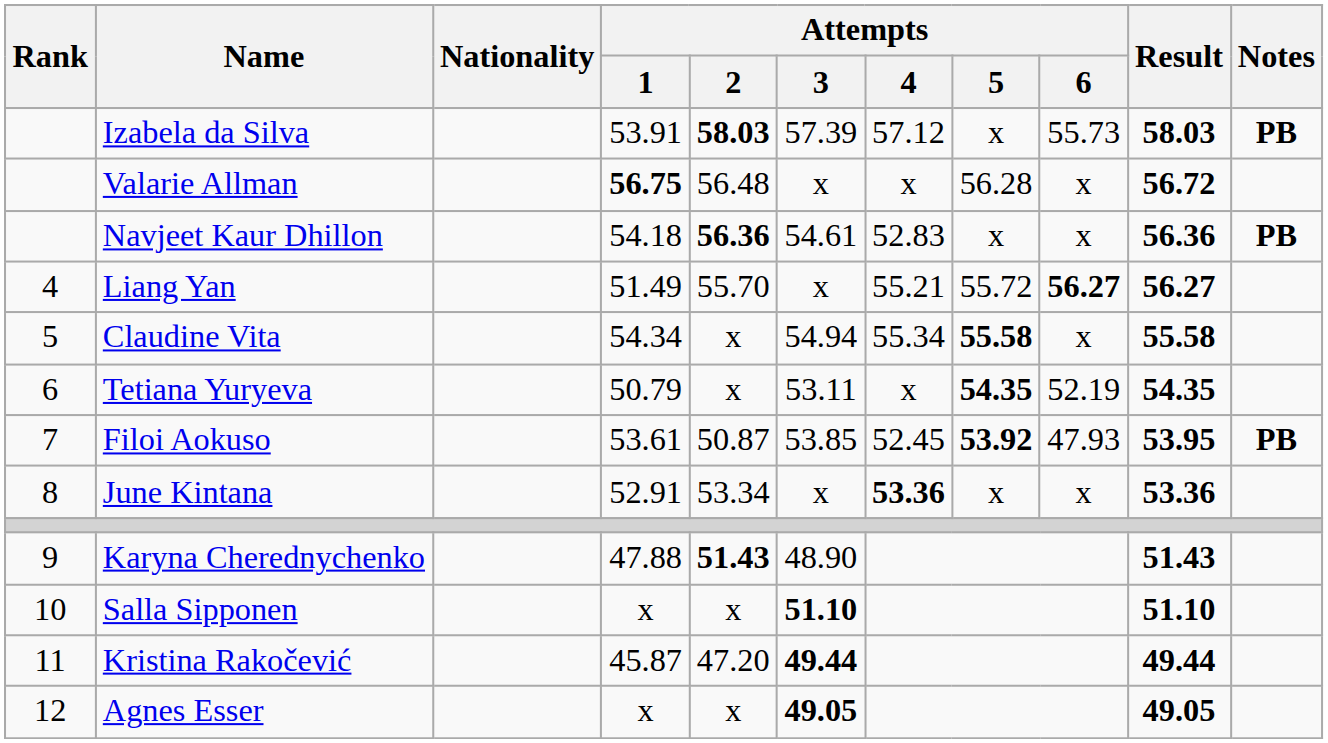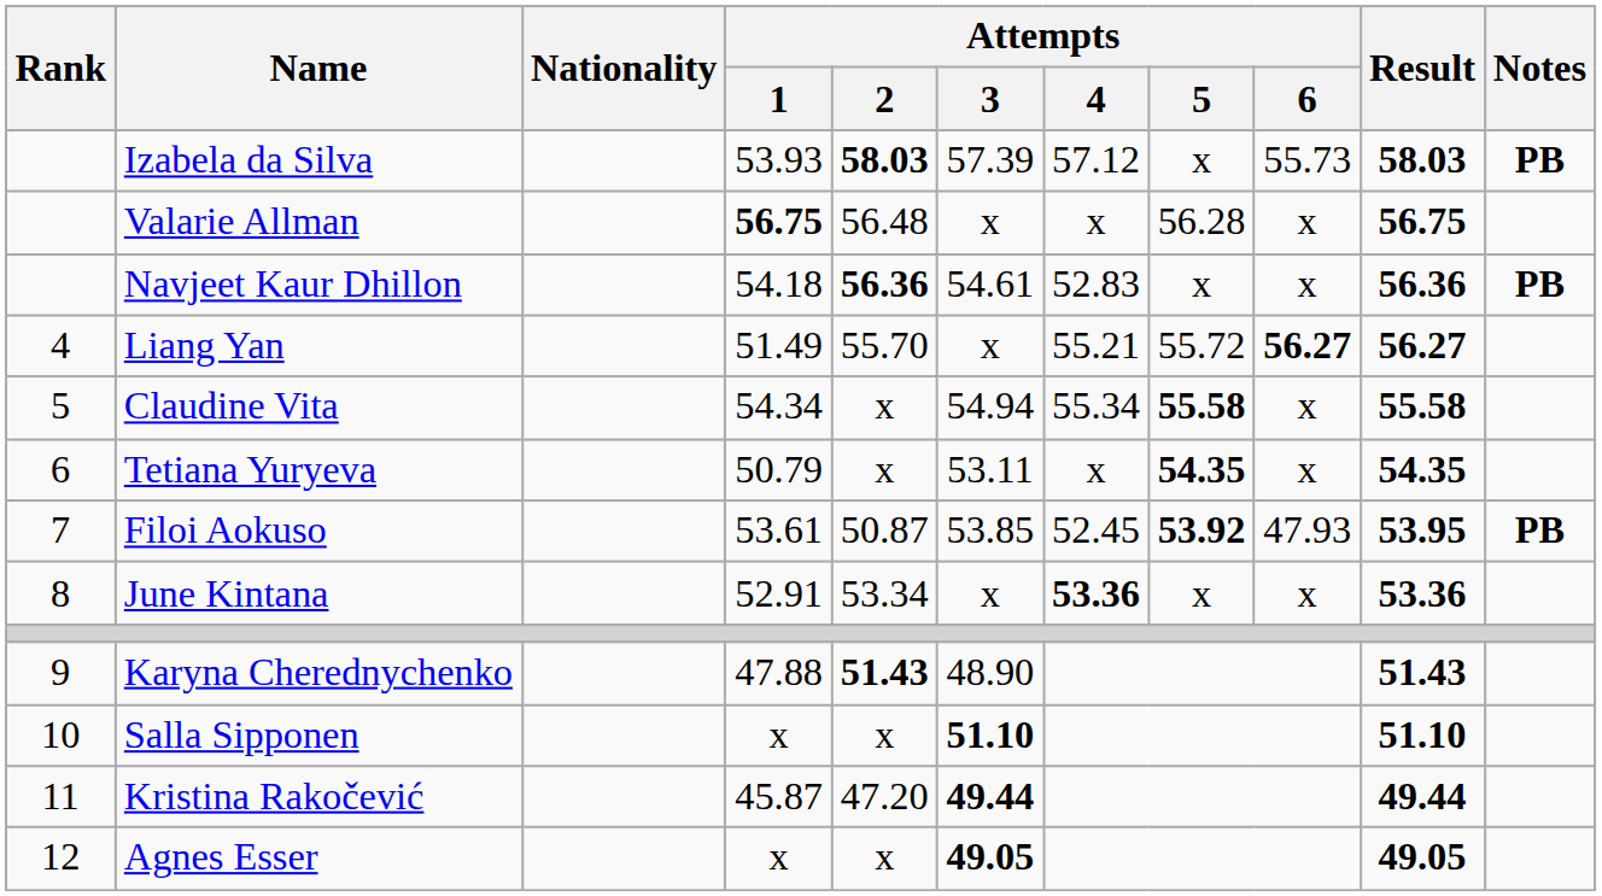 <table class="wikitable sortable" style="text-align:center">
 <tr>
 <th rowspan=2>Rank</th>
 <th rowspan=2>Name</th>
 <th rowspan=2>Nationality</th>
 <th colspan=6>Attempts</th>
 <th rowspan=2>Result</th>
 <th rowspan=2>Notes</th>
 </tr>
 <tr>
 <th>1</th>
 <th>2</th>
 <th>3</th>
 <th>4</th>
 <th>5</th>
 <th>6</th>
 </tr>
 <tr>
 <td></td>
 <td align=left><a href='#'>Izabela da Silva</a></td>
 <td align=left></td>
-<td>53.91</td>
+<td>53.93</td>
 <td><strong>58.03</strong></td>
 <td>57.39</td>
 <td>57.12</td>
 <td>x</td>
 <td>55.73</td>
 <td><strong>58.03</strong></td>
 <td><strong>PB</strong></td>
 </tr>
 <tr>
 <td></td>
 <td align=left><a href='#'>Valarie Allman</a></td>
 <td align=left></td>
 <td><strong>56.75</strong></td>
 <td>56.48</td>
 <td>x</td>
 <td>x</td>
 <td>56.28</td>
 <td>x</td>
-<td><strong>56.72</strong></td>
+<td><strong>56.75</strong></td>
 <td></td>
 </tr>
 <tr>
 <td></td>
 <td align=left><a href='#'>Navjeet Kaur Dhillon</a></td>
 <td align=left></td>
 <td>54.18</td>
 <td><strong>56.36</strong></td>
 <td>54.61</td>
 <td>52.83</td>
 <td>x</td>
 <td>x</td>
 <td><strong>56.36</strong></td>
 <td><strong>PB</strong></td>
 </tr>
 <tr>
 <td>4</td>
 <td align=left><a href='#'>Liang Yan</a></td>
 <td align=left></td>
 <td>51.49</td>
 <td>55.70</td>
 <td>x</td>
 <td>55.21</td>
 <td>55.72</td>
 <td><strong>56.27</strong></td>
 <td><strong>56.27</strong></td>
 <td></td>
 </tr>
 <tr>
 <td>5</td>
 <td align=left><a href='#'>Claudine Vita</a></td>
 <td align=left></td>
 <td>54.34</td>
 <td>x</td>
 <td>54.94</td>
 <td>55.34</td>
 <td><strong>55.58</strong></td>
 <td>x</td>
 <td><strong>55.58</strong></td>
 <td></td>
 </tr>
 <tr>
 <td>6</td>
 <td align=left><a href='#'>Tetiana Yuryeva</a></td>
 <td align=left></td>
 <td>50.79</td>
 <td>x</td>
 <td>53.11</td>
 <td>x</td>
 <td><strong>54.35</strong></td>
-<td>52.19</td>
+<td>x</td>
 <td><strong>54.35</strong></td>
 <td></td>
 </tr>
 <tr>
 <td>7</td>
 <td align=left><a href='#'>Filoi Aokuso</a></td>
 <td align=left></td>
 <td>53.61</td>
 <td>50.87</td>
 <td>53.85</td>
 <td>52.45</td>
 <td><strong>53.92</strong></td>
 <td>47.93</td>
 <td><strong>53.95</strong></td>
 <td><strong>PB</strong></td>
 </tr>
 <tr>
 <td>8</td>
 <td align=left><a href='#'>June Kintana</a></td>
 <td align=left></td>
 <td>52.91</td>
 <td>53.34</td>
 <td>x</td>
 <td><strong>53.36</strong></td>
 <td>x</td>
 <td>x</td>
 <td><strong>53.36</strong></td>
 <td></td>
 </tr>
 <tr>
 <td colspan=11 bgcolor=lightgray></td>
 </tr>
 <tr>
 <td>9</td>
 <td align=left><a href='#'>Karyna Cherednychenko</a></td>
 <td align=left></td>
 <td>47.88</td>
 <td><strong>51.43</strong></td>
 <td>48.90</td>
 <td colspan=3></td>
 <td><strong>51.43</strong></td>
 <td></td>
 </tr>
 <tr>
 <td>10</td>
 <td align=left><a href='#'>Salla Sipponen</a></td>
 <td align=left></td>
 <td>x</td>
 <td>x</td>
 <td><strong>51.10</strong></td>
 <td colspan=3></td>
 <td><strong>51.10</strong></td>
 <td></td>
 </tr>
 <tr>
 <td>11</td>
 <td align=left><a href='#'>Kristina Rakočević</a></td>
 <td align=left></td>
 <td>45.87</td>
 <td>47.20</td>
 <td><strong>49.44</strong></td>
 <td colspan=3></td>
 <td><strong>49.44</strong></td>
 <td></td>
 </tr>
 <tr>
 <td>12</td>
 <td align=left><a href='#'>Agnes Esser</a></td>
 <td align=left></td>
 <td>x</td>
 <td>x</td>
 <td><strong>49.05</strong></td>
 <td colspan=3></td>
 <td><strong>49.05</strong></td>
 <td></td>
 </tr>
 </table>
